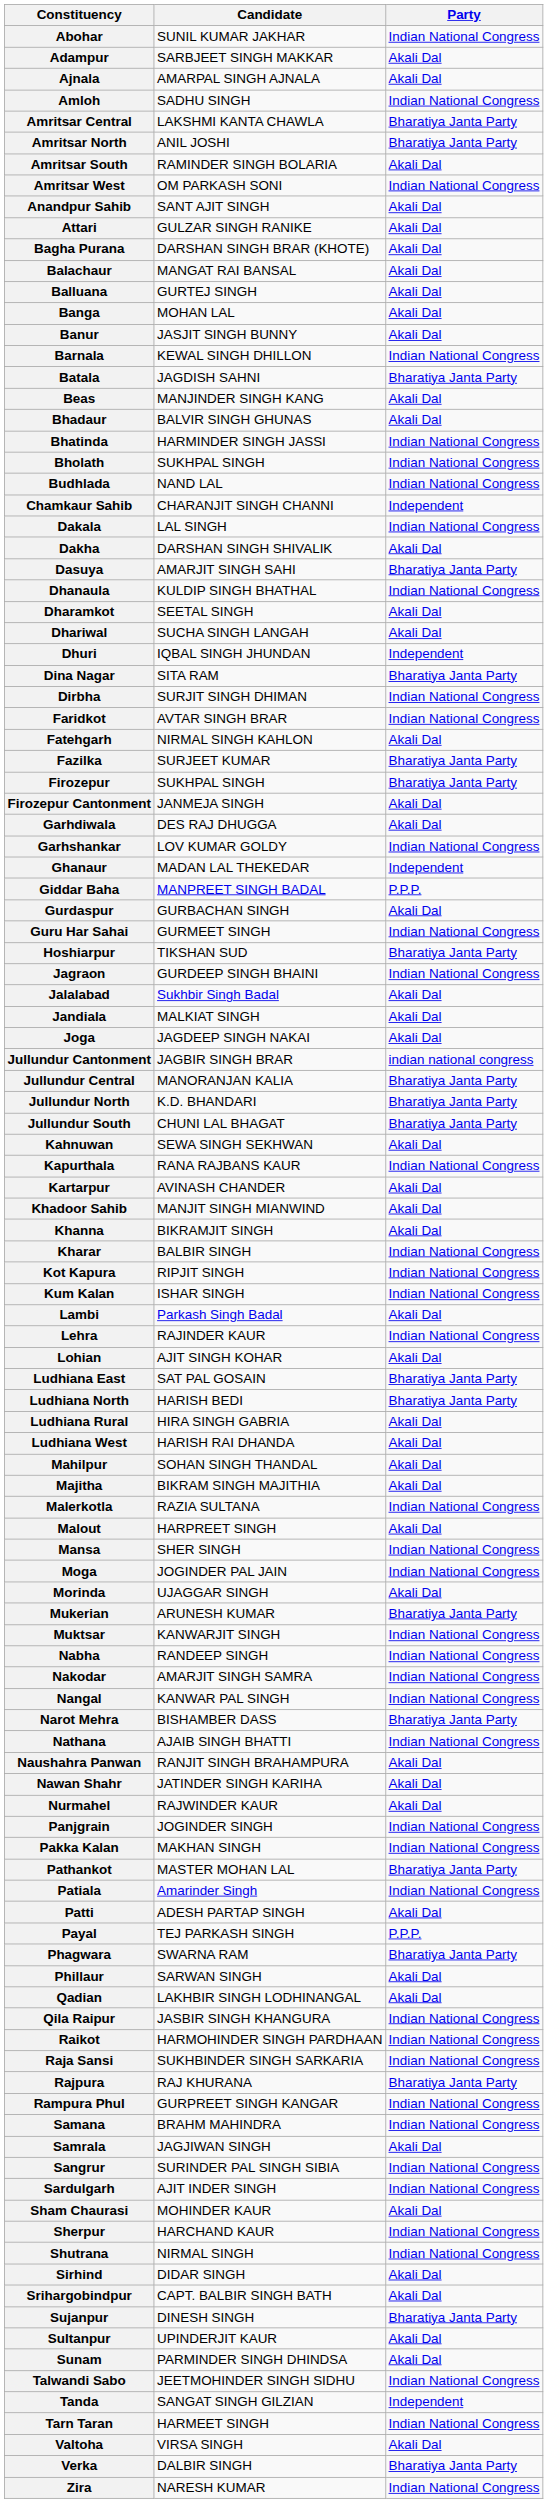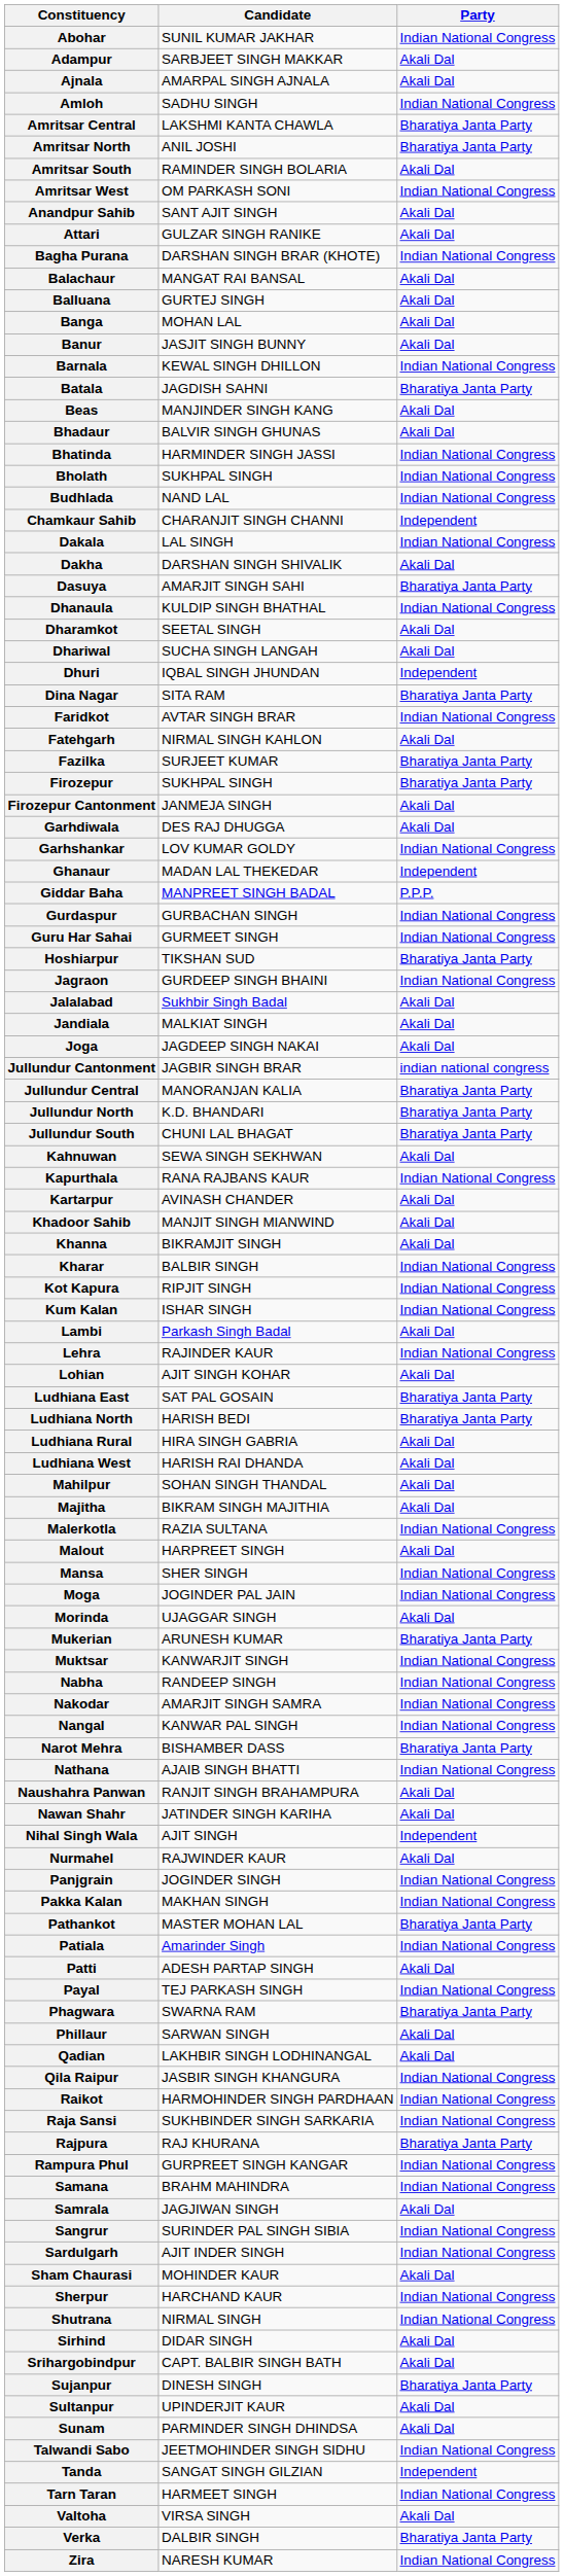 <table class="wikitable" border="1">
 <tr>
 <th>Constituency</th>
 <th>Candidate</th>
 <th><a href='#'>Party</a></th>
 </tr>
 <tr>
 <th>Abohar</th>
 <td>SUNIL KUMAR JAKHAR</td>
 <td><a href='#'>Indian National Congress</a></td>
 </tr>
 <tr>
 <th>Adampur</th>
 <td>SARBJEET SINGH MAKKAR</td>
 <td><a href='#'>Akali Dal</a></td>
 </tr>
 <tr>
 <th>Ajnala</th>
 <td>AMARPAL SINGH AJNALA</td>
 <td><a href='#'>Akali Dal</a></td>
 </tr>
 <tr>
 <th>Amloh</th>
 <td>SADHU SINGH</td>
 <td><a href='#'>Indian National Congress</a></td>
 </tr>
 <tr>
 <th>Amritsar Central</th>
 <td>LAKSHMI KANTA CHAWLA</td>
 <td><a href='#'>Bharatiya Janta Party</a></td>
 </tr>
 <tr>
 <th>Amritsar North</th>
 <td>ANIL JOSHI</td>
 <td><a href='#'>Bharatiya Janta Party</a></td>
 </tr>
 <tr>
 <th>Amritsar South</th>
 <td>RAMINDER SINGH BOLARIA</td>
 <td><a href='#'>Akali Dal</a></td>
 </tr>
 <tr>
 <th>Amritsar West</th>
 <td>OM PARKASH SONI</td>
 <td><a href='#'>Indian National Congress</a></td>
 </tr>
 <tr>
 <th>Anandpur Sahib</th>
 <td>SANT AJIT SINGH</td>
 <td><a href='#'>Akali Dal</a></td>
 </tr>
 <tr>
 <th>Attari</th>
 <td>GULZAR SINGH RANIKE</td>
 <td><a href='#'>Akali Dal</a></td>
 </tr>
 <tr>
 <th>Bagha Purana</th>
 <td>DARSHAN SINGH BRAR (KHOTE)</td>
-<td><a href='#'>Akali Dal</a></td>
+<td><a href='#'>Indian National Congress</a></td>
 </tr>
 <tr>
 <th>Balachaur</th>
 <td>MANGAT RAI BANSAL</td>
 <td><a href='#'>Akali Dal</a></td>
 </tr>
 <tr>
 <th>Balluana</th>
 <td>GURTEJ SINGH</td>
 <td><a href='#'>Akali Dal</a></td>
 </tr>
 <tr>
 <th>Banga</th>
 <td>MOHAN LAL</td>
 <td><a href='#'>Akali Dal</a></td>
 </tr>
 <tr>
 <th>Banur</th>
 <td>JASJIT SINGH BUNNY</td>
 <td><a href='#'>Akali Dal</a></td>
 </tr>
 <tr>
 <th>Barnala</th>
 <td>KEWAL SINGH DHILLON</td>
 <td><a href='#'>Indian National Congress</a></td>
 </tr>
 <tr>
 <th>Batala</th>
 <td>JAGDISH SAHNI</td>
 <td><a href='#'>Bharatiya Janta Party</a></td>
 </tr>
 <tr>
 <th>Beas</th>
 <td>MANJINDER SINGH KANG</td>
 <td><a href='#'>Akali Dal</a></td>
 </tr>
 <tr>
 <th>Bhadaur</th>
 <td>BALVIR SINGH GHUNAS</td>
 <td><a href='#'>Akali Dal</a></td>
 </tr>
 <tr>
 <th>Bhatinda</th>
 <td>HARMINDER SINGH JASSI</td>
 <td><a href='#'>Indian National Congress</a></td>
 </tr>
 <tr>
 <th>Bholath</th>
 <td>SUKHPAL SINGH</td>
 <td><a href='#'>Indian National Congress</a></td>
 </tr>
 <tr>
 <th>Budhlada</th>
 <td>NAND LAL</td>
 <td><a href='#'>Indian National Congress</a></td>
 </tr>
 <tr>
 <th>Chamkaur Sahib</th>
 <td>CHARANJIT SINGH CHANNI</td>
 <td><a href='#'>Independent</a></td>
 </tr>
 <tr>
 <th>Dakala</th>
 <td>LAL SINGH</td>
 <td><a href='#'>Indian National Congress</a></td>
 </tr>
 <tr>
 <th>Dakha</th>
 <td>DARSHAN SINGH SHIVALIK</td>
 <td><a href='#'>Akali Dal</a></td>
 </tr>
 <tr>
 <th>Dasuya</th>
 <td>AMARJIT SINGH SAHI</td>
 <td><a href='#'>Bharatiya Janta Party</a></td>
 </tr>
 <tr>
 <th>Dhanaula</th>
 <td>KULDIP SINGH BHATHAL</td>
 <td><a href='#'>Indian National Congress</a></td>
 </tr>
 <tr>
 <th>Dharamkot</th>
 <td>SEETAL SINGH</td>
 <td><a href='#'>Akali Dal</a></td>
 </tr>
 <tr>
 <th>Dhariwal</th>
 <td>SUCHA SINGH LANGAH</td>
 <td><a href='#'>Akali Dal</a></td>
 </tr>
 <tr>
 <th>Dhuri</th>
 <td>IQBAL SINGH JHUNDAN</td>
 <td><a href='#'>Independent</a></td>
 </tr>
 <tr>
 <th>Dina Nagar</th>
 <td>SITA RAM</td>
 <td><a href='#'>Bharatiya Janta Party</a></td>
 </tr>
 <tr>
-<th>Dirbha</th>
-<td>SURJIT SINGH DHIMAN</td>
-<td><a href='#'>Indian National Congress</a></td>
-</tr>
-<tr>
 <th>Faridkot</th>
 <td>AVTAR SINGH BRAR</td>
 <td><a href='#'>Indian National Congress</a></td>
 </tr>
 <tr>
 <th>Fatehgarh</th>
 <td>NIRMAL SINGH KAHLON</td>
 <td><a href='#'>Akali Dal</a></td>
 </tr>
 <tr>
 <th>Fazilka</th>
 <td>SURJEET KUMAR</td>
 <td><a href='#'>Bharatiya Janta Party</a></td>
 </tr>
 <tr>
 <th>Firozepur</th>
 <td>SUKHPAL SINGH</td>
 <td><a href='#'>Bharatiya Janta Party</a></td>
 </tr>
 <tr>
 <th>Firozepur Cantonment</th>
 <td>JANMEJA SINGH</td>
 <td><a href='#'>Akali Dal</a></td>
 </tr>
 <tr>
 <th>Garhdiwala</th>
 <td>DES RAJ DHUGGA</td>
 <td><a href='#'>Akali Dal</a></td>
 </tr>
 <tr>
 <th>Garhshankar</th>
 <td>LOV KUMAR GOLDY</td>
 <td><a href='#'>Indian National Congress</a></td>
 </tr>
 <tr>
 <th>Ghanaur</th>
 <td>MADAN LAL THEKEDAR</td>
 <td><a href='#'>Independent</a></td>
 </tr>
 <tr>
 <th>Giddar Baha</th>
 <td><a href='#'>MANPREET SINGH BADAL</a></td>
 <td><a href='#'>P.P.P.</a></td>
 </tr>
 <tr>
 <th>Gurdaspur</th>
 <td>GURBACHAN SINGH</td>
-<td><a href='#'>Akali Dal</a></td>
+<td><a href='#'>Indian National Congress</a></td>
 </tr>
 <tr>
 <th>Guru Har Sahai</th>
 <td>GURMEET SINGH</td>
 <td><a href='#'>Indian National Congress</a></td>
 </tr>
 <tr>
 <th>Hoshiarpur</th>
 <td>TIKSHAN SUD</td>
 <td><a href='#'>Bharatiya Janta Party</a></td>
 </tr>
 <tr>
 <th>Jagraon</th>
 <td>GURDEEP SINGH BHAINI</td>
 <td><a href='#'>Indian National Congress</a></td>
 </tr>
 <tr>
 <th>Jalalabad</th>
 <td><a href='#'>Sukhbir Singh Badal</a></td>
 <td><a href='#'>Akali Dal</a></td>
 </tr>
 <tr>
 <th>Jandiala</th>
 <td>MALKIAT SINGH</td>
 <td><a href='#'>Akali Dal</a></td>
 </tr>
 <tr>
 <th>Joga</th>
 <td>JAGDEEP SINGH NAKAI</td>
 <td><a href='#'>Akali Dal</a></td>
 </tr>
 <tr>
 <th>Jullundur Cantonment</th>
 <td>JAGBIR SINGH BRAR</td>
 <td><a href='#'>indian national congress</a></td>
 </tr>
 <tr>
 <th>Jullundur Central</th>
 <td>MANORANJAN KALIA</td>
 <td><a href='#'>Bharatiya Janta Party</a></td>
 </tr>
 <tr>
 <th>Jullundur North</th>
 <td>K.D. BHANDARI</td>
 <td><a href='#'>Bharatiya Janta Party</a></td>
 </tr>
 <tr>
 <th>Jullundur South</th>
 <td>CHUNI LAL BHAGAT</td>
 <td><a href='#'>Bharatiya Janta Party</a></td>
 </tr>
 <tr>
 <th>Kahnuwan</th>
 <td>SEWA SINGH SEKHWAN</td>
 <td><a href='#'>Akali Dal</a></td>
 </tr>
 <tr>
 <th>Kapurthala</th>
 <td>RANA RAJBANS KAUR</td>
 <td><a href='#'>Indian National Congress</a></td>
 </tr>
 <tr>
 <th>Kartarpur</th>
 <td>AVINASH CHANDER</td>
 <td><a href='#'>Akali Dal</a></td>
 </tr>
 <tr>
 <th>Khadoor Sahib</th>
 <td>MANJIT SINGH MIANWIND</td>
 <td><a href='#'>Akali Dal</a></td>
 </tr>
 <tr>
 <th>Khanna</th>
 <td>BIKRAMJIT SINGH</td>
 <td><a href='#'>Akali Dal</a></td>
 </tr>
 <tr>
 <th>Kharar</th>
 <td>BALBIR SINGH</td>
 <td><a href='#'>Indian National Congress</a></td>
 </tr>
 <tr>
 <th>Kot Kapura</th>
 <td>RIPJIT SINGH</td>
 <td><a href='#'>Indian National Congress</a></td>
 </tr>
 <tr>
 <th>Kum Kalan</th>
 <td>ISHAR SINGH</td>
 <td><a href='#'>Indian National Congress</a></td>
 </tr>
 <tr>
 <th>Lambi</th>
 <td><a href='#'>Parkash Singh Badal</a></td>
 <td><a href='#'>Akali Dal</a></td>
 </tr>
 <tr>
 <th>Lehra</th>
 <td>RAJINDER KAUR</td>
 <td><a href='#'>Indian National Congress</a></td>
 </tr>
 <tr>
 <th>Lohian</th>
 <td>AJIT SINGH KOHAR</td>
 <td><a href='#'>Akali Dal</a></td>
 </tr>
 <tr>
 <th>Ludhiana East</th>
 <td>SAT PAL GOSAIN</td>
 <td><a href='#'>Bharatiya Janta Party</a></td>
 </tr>
 <tr>
 <th>Ludhiana North</th>
 <td>HARISH BEDI</td>
 <td><a href='#'>Bharatiya Janta Party</a></td>
 </tr>
 <tr>
 <th>Ludhiana Rural</th>
 <td>HIRA SINGH GABRIA</td>
 <td><a href='#'>Akali Dal</a></td>
 </tr>
 <tr>
 <th>Ludhiana West</th>
 <td>HARISH RAI DHANDA</td>
 <td><a href='#'>Akali Dal</a></td>
 </tr>
 <tr>
 <th>Mahilpur</th>
 <td>SOHAN SINGH THANDAL</td>
 <td><a href='#'>Akali Dal</a></td>
 </tr>
 <tr>
 <th>Majitha</th>
 <td>BIKRAM SINGH MAJITHIA</td>
 <td><a href='#'>Akali Dal</a></td>
 </tr>
 <tr>
 <th>Malerkotla</th>
 <td>RAZIA SULTANA</td>
 <td><a href='#'>Indian National Congress</a></td>
 </tr>
 <tr>
 <th>Malout</th>
 <td>HARPREET SINGH</td>
 <td><a href='#'>Akali Dal</a></td>
 </tr>
 <tr>
 <th>Mansa</th>
 <td>SHER SINGH</td>
 <td><a href='#'>Indian National Congress</a></td>
 </tr>
 <tr>
 <th>Moga</th>
 <td>JOGINDER PAL JAIN</td>
 <td><a href='#'>Indian National Congress</a></td>
 </tr>
 <tr>
 <th>Morinda</th>
 <td>UJAGGAR SINGH</td>
 <td><a href='#'>Akali Dal</a></td>
 </tr>
 <tr>
 <th>Mukerian</th>
 <td>ARUNESH KUMAR</td>
 <td><a href='#'>Bharatiya Janta Party</a></td>
 </tr>
 <tr>
 <th>Muktsar</th>
 <td>KANWARJIT SINGH</td>
 <td><a href='#'>Indian National Congress</a></td>
 </tr>
 <tr>
 <th>Nabha</th>
 <td>RANDEEP SINGH</td>
 <td><a href='#'>Indian National Congress</a></td>
 </tr>
 <tr>
 <th>Nakodar</th>
 <td>AMARJIT SINGH SAMRA</td>
 <td><a href='#'>Indian National Congress</a></td>
 </tr>
 <tr>
 <th>Nangal</th>
 <td>KANWAR PAL SINGH</td>
 <td><a href='#'>Indian National Congress</a></td>
 </tr>
 <tr>
 <th>Narot Mehra</th>
 <td>BISHAMBER DASS</td>
 <td><a href='#'>Bharatiya Janta Party</a></td>
 </tr>
 <tr>
 <th>Nathana</th>
 <td>AJAIB SINGH BHATTI</td>
 <td><a href='#'>Indian National Congress</a></td>
 </tr>
 <tr>
 <th>Naushahra Panwan</th>
 <td>RANJIT SINGH BRAHAMPURA</td>
 <td><a href='#'>Akali Dal</a></td>
 </tr>
 <tr>
 <th>Nawan Shahr</th>
 <td>JATINDER SINGH KARIHA</td>
 <td><a href='#'>Akali Dal</a></td>
 </tr>
 <tr>
+<th>Nihal Singh Wala</th>
+<td>AJIT SINGH</td>
+<td><a href='#'>Independent</a></td>
+</tr>
+<tr>
 <th>Nurmahel</th>
 <td>RAJWINDER KAUR</td>
 <td><a href='#'>Akali Dal</a></td>
 </tr>
 <tr>
 <th>Panjgrain</th>
 <td>JOGINDER SINGH</td>
 <td><a href='#'>Indian National Congress</a></td>
 </tr>
 <tr>
 <th>Pakka Kalan</th>
 <td>MAKHAN SINGH</td>
 <td><a href='#'>Indian National Congress</a></td>
 </tr>
 <tr>
 <th>Pathankot</th>
 <td>MASTER MOHAN LAL</td>
 <td><a href='#'>Bharatiya Janta Party</a></td>
 </tr>
 <tr>
 <th>Patiala</th>
 <td><a href='#'>Amarinder Singh</a></td>
 <td><a href='#'>Indian National Congress</a></td>
 </tr>
 <tr>
 <th>Patti</th>
 <td>ADESH PARTAP SINGH</td>
 <td><a href='#'>Akali Dal</a></td>
 </tr>
 <tr>
 <th>Payal</th>
 <td>TEJ PARKASH SINGH</td>
-<td><a href='#'>P.P.P.</a></td>
+<td><a href='#'>Indian National Congress</a></td>
 </tr>
 <tr>
 <th>Phagwara</th>
 <td>SWARNA RAM</td>
 <td><a href='#'>Bharatiya Janta Party</a></td>
 </tr>
 <tr>
 <th>Phillaur</th>
 <td>SARWAN SINGH</td>
 <td><a href='#'>Akali Dal</a></td>
 </tr>
 <tr>
 <th>Qadian</th>
 <td>LAKHBIR SINGH LODHINANGAL</td>
 <td><a href='#'>Akali Dal</a></td>
 </tr>
 <tr>
 <th>Qila Raipur</th>
 <td>JASBIR SINGH KHANGURA</td>
 <td><a href='#'>Indian National Congress</a></td>
 </tr>
 <tr>
 <th>Raikot</th>
 <td>HARMOHINDER SINGH PARDHAAN</td>
 <td><a href='#'>Indian National Congress</a></td>
 </tr>
 <tr>
 <th>Raja Sansi</th>
 <td>SUKHBINDER SINGH SARKARIA</td>
 <td><a href='#'>Indian National Congress</a></td>
 </tr>
 <tr>
 <th>Rajpura</th>
 <td>RAJ KHURANA</td>
 <td><a href='#'>Bharatiya Janta Party</a></td>
 </tr>
 <tr>
 <th>Rampura Phul</th>
 <td>GURPREET SINGH KANGAR</td>
 <td><a href='#'>Indian National Congress</a></td>
 </tr>
 <tr>
 <th>Samana</th>
 <td>BRAHM MAHINDRA</td>
 <td><a href='#'>Indian National Congress</a></td>
 </tr>
 <tr>
 <th>Samrala</th>
 <td>JAGJIWAN SINGH</td>
 <td><a href='#'>Akali Dal</a></td>
 </tr>
 <tr>
 <th>Sangrur</th>
 <td>SURINDER PAL SINGH SIBIA</td>
 <td><a href='#'>Indian National Congress</a></td>
 </tr>
 <tr>
 <th>Sardulgarh</th>
 <td>AJIT INDER SINGH</td>
 <td><a href='#'>Indian National Congress</a></td>
 </tr>
 <tr>
 <th>Sham Chaurasi</th>
 <td>MOHINDER KAUR</td>
 <td><a href='#'>Akali Dal</a></td>
 </tr>
 <tr>
 <th>Sherpur</th>
 <td>HARCHAND KAUR</td>
 <td><a href='#'>Indian National Congress</a></td>
 </tr>
 <tr>
 <th>Shutrana</th>
 <td>NIRMAL SINGH</td>
 <td><a href='#'>Indian National Congress</a></td>
 </tr>
 <tr>
 <th>Sirhind</th>
 <td>DIDAR SINGH</td>
 <td><a href='#'>Akali Dal</a></td>
 </tr>
 <tr>
 <th>Srihargobindpur</th>
 <td>CAPT. BALBIR SINGH BATH</td>
 <td><a href='#'>Akali Dal</a></td>
 </tr>
 <tr>
 <th>Sujanpur</th>
 <td>DINESH SINGH</td>
 <td><a href='#'>Bharatiya Janta Party</a></td>
 </tr>
 <tr>
 <th>Sultanpur</th>
 <td>UPINDERJIT KAUR</td>
 <td><a href='#'>Akali Dal</a></td>
 </tr>
 <tr>
 <th>Sunam</th>
 <td>PARMINDER SINGH DHINDSA</td>
 <td><a href='#'>Akali Dal</a></td>
 </tr>
 <tr>
 <th>Talwandi Sabo</th>
 <td>JEETMOHINDER SINGH SIDHU</td>
 <td><a href='#'>Indian National Congress</a></td>
 </tr>
 <tr>
 <th>Tanda</th>
 <td>SANGAT SINGH GILZIAN</td>
 <td><a href='#'>Independent</a></td>
 </tr>
 <tr>
 <th>Tarn Taran</th>
 <td>HARMEET SINGH</td>
 <td><a href='#'>Indian National Congress</a></td>
 </tr>
 <tr>
 <th>Valtoha</th>
 <td>VIRSA SINGH</td>
 <td><a href='#'>Akali Dal</a></td>
 </tr>
 <tr>
 <th>Verka</th>
 <td>DALBIR SINGH</td>
 <td><a href='#'>Bharatiya Janta Party</a></td>
 </tr>
 <tr>
 <th>Zira</th>
 <td>NARESH KUMAR</td>
 <td><a href='#'>Indian National Congress</a></td>
 </tr>
 </table>
